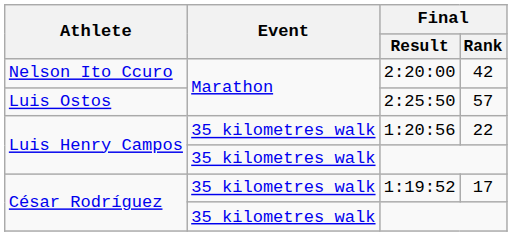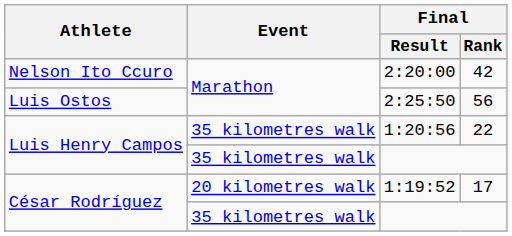 <table class="wikitable" style="font-size:90%">
 <tr>
 <th rowspan="2">Athlete</th>
 <th rowspan="2">Event</th>
 <th colspan="2">Final</th>
 </tr>
 <tr style="font-size:95%">
 <th>Result</th>
 <th>Rank</th>
 </tr>
 <tr align=center>
 <td align=left><a href='#'>Nelson Ito Ccuro</a></td>
 <td align=left rowspan=2><a href='#'>Marathon</a></td>
 <td>2:20:00</td>
 <td>42</td>
 </tr>
 <tr align=center>
 <td align=left><a href='#'>Luis Ostos</a></td>
 <td>2:25:50</td>
-<td>57</td>
+<td>56</td>
 </tr>
 <tr align=center>
 <td align=left rowspan=2><a href='#'>Luis Henry Campos</a></td>
 <td align=left><a href='#'>35 kilometres walk</a></td>
 <td>1:20:56 </td>
 <td>22</td>
 </tr>
 <tr align=center>
 <td align=left><a href='#'>35 kilometres walk</a></td>
 <td colspan=2></td>
 </tr>
 <tr align=center>
 <td align=left rowspan=2><a href='#'>César Rodríguez</a></td>
-<td align=left><a href='#'>35 kilometres walk</a></td>
+<td align=left><a href='#'>20 kilometres walk</a></td>
 <td>1:19:52 <strong></strong></td>
 <td>17</td>
 </tr>
 <tr align=center>
 <td align=left><a href='#'>35 kilometres walk</a></td>
 <td colspan=2></td>
 </tr>
 </table>
